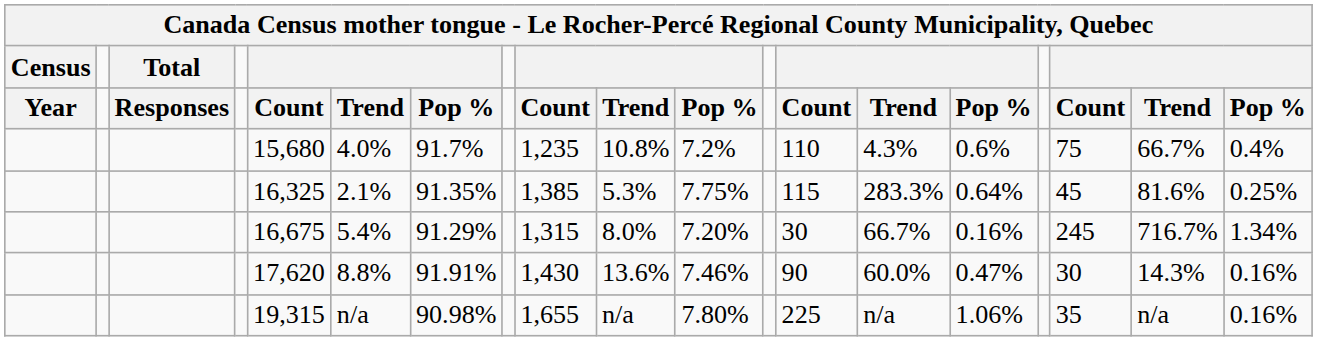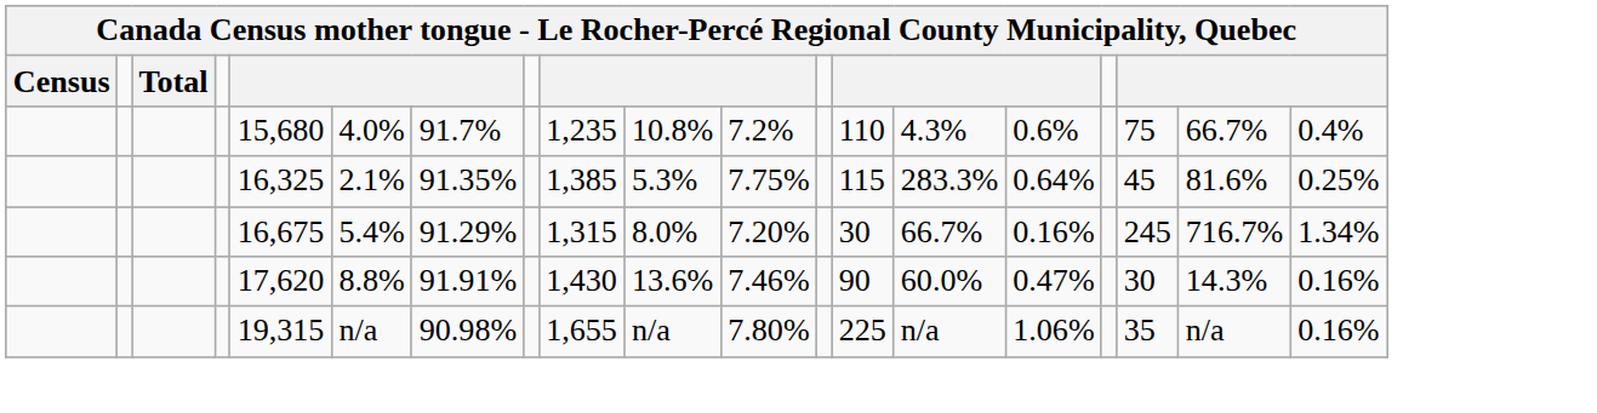 <table class="wikitable">
 <tr>
 <th colspan="19">Canada Census mother tongue - Le Rocher-Percé Regional County Municipality, Quebec</th>
 </tr>
 <tr>
 <th>Census</th>
 <td></td>
 <th>Total</th>
 <td colspan="1"></td>
 <th colspan="3"></th>
 <td colspan="1"></td>
 <th colspan="3"></th>
 <td colspan="1"></td>
 <th colspan="3"></th>
 <td colspan="1"></td>
 <th colspan="3"></th>
-</tr>
-<tr>
-<th>Year</th>
-<td></td>
-<th>Responses</th>
-<td></td>
-<th>Count</th>
-<th>Trend</th>
-<th>Pop %</th>
-<td></td>
-<th>Count</th>
-<th>Trend</th>
-<th>Pop %</th>
-<td></td>
-<th>Count</th>
-<th>Trend</th>
-<th>Pop %</th>
-<td></td>
-<th>Count</th>
-<th>Trend</th>
-<th>Pop %</th>
 </tr>
 <tr>
 <td></td>
 <td></td>
 <td></td>
 <td></td>
 <td>15,680</td>
 <td> 4.0%</td>
 <td>91.7%</td>
 <td></td>
 <td>1,235</td>
 <td> 10.8%</td>
 <td>7.2%</td>
 <td></td>
 <td>110</td>
 <td> 4.3%</td>
 <td>0.6%</td>
 <td></td>
 <td>75</td>
 <td> 66.7%</td>
 <td>0.4%</td>
 </tr>
 <tr>
 <td></td>
 <td></td>
 <td></td>
 <td></td>
 <td>16,325</td>
 <td> 2.1%</td>
 <td>91.35%</td>
 <td></td>
 <td>1,385</td>
 <td> 5.3%</td>
 <td>7.75%</td>
 <td></td>
 <td>115</td>
 <td> 283.3%</td>
 <td>0.64%</td>
 <td></td>
 <td>45</td>
 <td> 81.6%</td>
 <td>0.25%</td>
 </tr>
 <tr>
 <td></td>
 <td></td>
 <td></td>
 <td></td>
 <td>16,675</td>
 <td> 5.4%</td>
 <td>91.29%</td>
 <td></td>
 <td>1,315</td>
 <td> 8.0%</td>
 <td>7.20%</td>
 <td></td>
 <td>30</td>
 <td> 66.7%</td>
 <td>0.16%</td>
 <td></td>
 <td>245</td>
 <td> 716.7%</td>
 <td>1.34%</td>
 </tr>
 <tr>
 <td></td>
 <td></td>
 <td></td>
 <td></td>
 <td>17,620</td>
 <td> 8.8%</td>
 <td>91.91%</td>
 <td></td>
 <td>1,430</td>
 <td> 13.6%</td>
 <td>7.46%</td>
 <td></td>
 <td>90</td>
 <td> 60.0%</td>
 <td>0.47%</td>
 <td></td>
 <td>30</td>
 <td> 14.3%</td>
 <td>0.16%</td>
 </tr>
 <tr>
 <td></td>
 <td></td>
 <td></td>
 <td></td>
 <td>19,315</td>
 <td>n/a</td>
 <td>90.98%</td>
 <td></td>
 <td>1,655</td>
 <td>n/a</td>
 <td>7.80%</td>
 <td></td>
 <td>225</td>
 <td>n/a</td>
 <td>1.06%</td>
 <td></td>
 <td>35</td>
 <td>n/a</td>
 <td>0.16%</td>
 </tr>
 </table>
